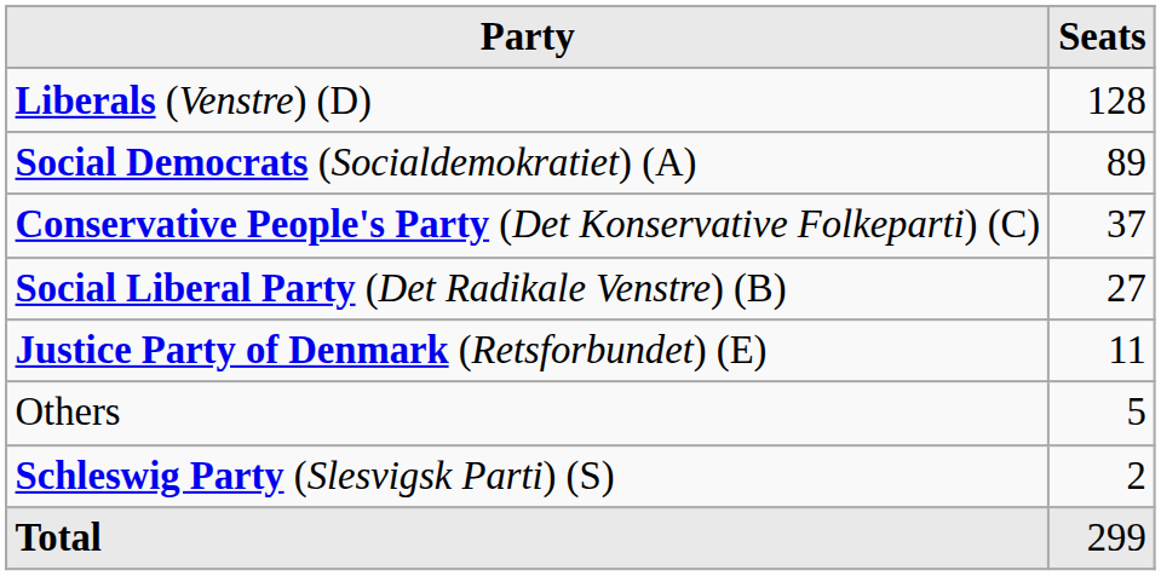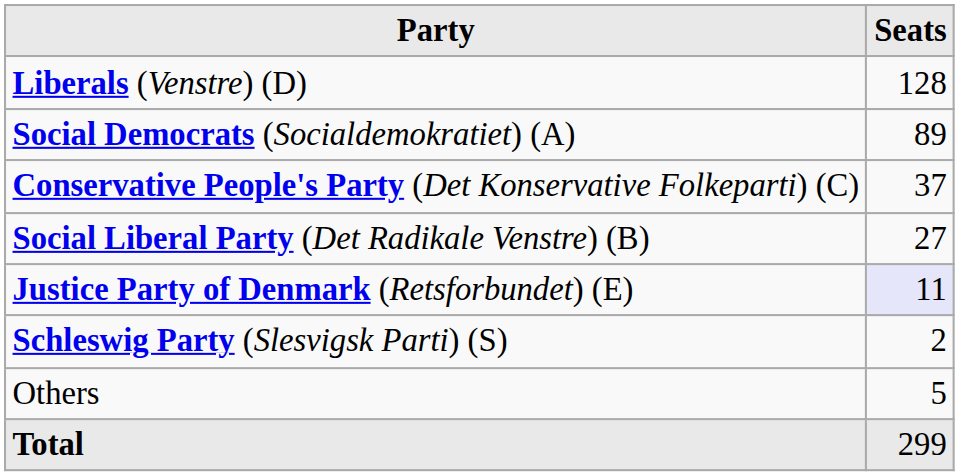 <table class="wikitable">
 <tr>
 <th style="background-color:#E9E9E9">Party</th>
 <th style="background-color:#E9E9E9">Seats</th>
 </tr>
 <tr>
 <td><strong><a href='#'>Liberals</a></strong> (<em>Venstre</em>) (D)</td>
 <td align="right">128</td>
 </tr>
 <tr>
 <td><strong><a href='#'>Social Democrats</a></strong> (<em>Socialdemokratiet</em>) (A)</td>
 <td align="right">89</td>
 </tr>
 <tr>
 <td><strong><a href='#'>Conservative People's Party</a></strong> (<em>Det Konservative Folkeparti</em>) (C)</td>
 <td align="right">37</td>
 </tr>
 <tr>
 <td><strong><a href='#'>Social Liberal Party</a></strong> (<em>Det Radikale Venstre</em>) (B)</td>
 <td align="right">27</td>
 </tr>
 <tr>
 <td><strong><a href='#'>Justice Party of Denmark</a></strong> (<em>Retsforbundet</em>) (E)</td>
-<td align="right">11</td>
+<td align="right" style="background: lavender;">11</td>
+</tr>
+<tr>
+<td><strong><a href='#'>Schleswig Party</a></strong> (<em>Slesvigsk Parti</em>) (S)</td>
+<td align="right">2</td>
 </tr>
 <tr>
 <td>Others</td>
 <td align="right">5</td>
 </tr>
 <tr>
-<td><strong><a href='#'>Schleswig Party</a></strong> (<em>Slesvigsk Parti</em>) (S)</td>
-<td align="right">2</td>
-</tr>
-<tr>
 <td style="background-color:#E9E9E9"><strong>Total</strong></td>
 <td align="right" style="background-color:#E9E9E9">299</td>
 </tr>
 </table>
